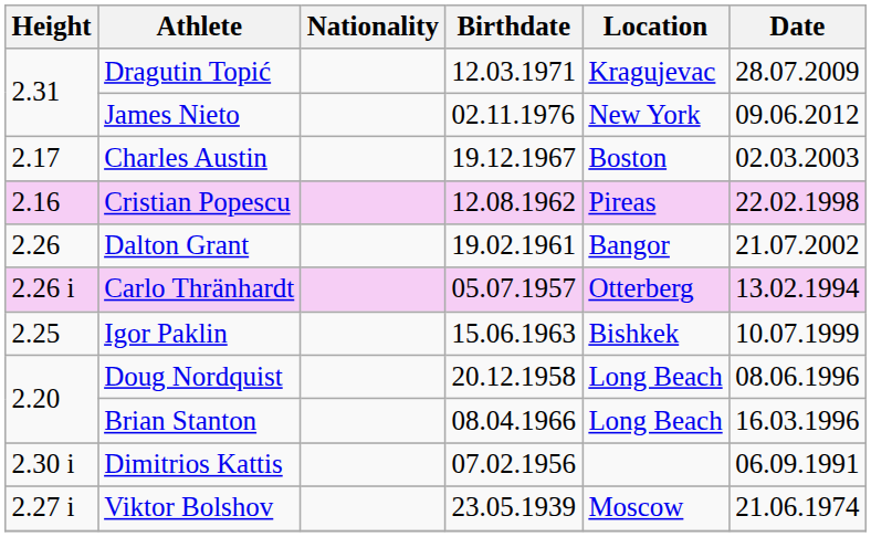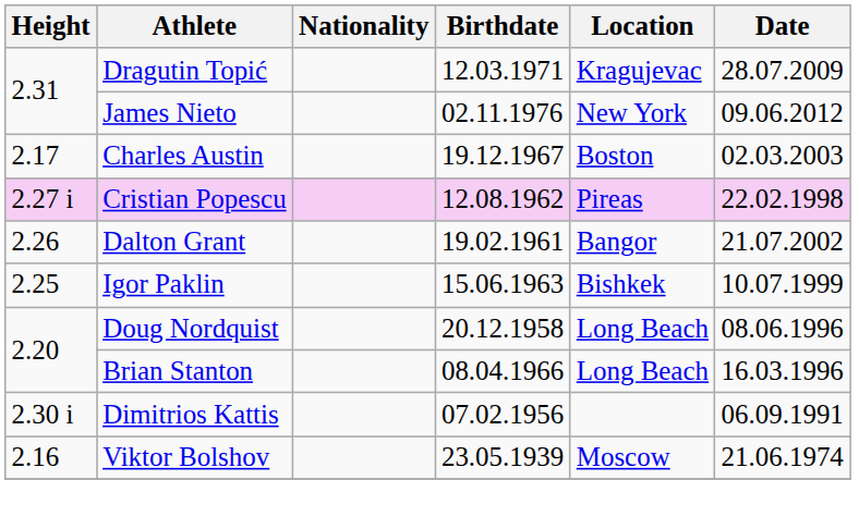 <table class="wikitable">
 <tr>
 <th>Height</th>
 <th>Athlete</th>
 <th>Nationality</th>
 <th>Birthdate</th>
 <th>Location</th>
 <th>Date</th>
 </tr>
 <tr>
 <td rowspan=2>2.31</td>
 <td><a href='#'>Dragutin Topić</a></td>
 <td></td>
 <td>12.03.1971</td>
 <td><a href='#'>Kragujevac</a></td>
 <td>28.07.2009</td>
 </tr>
 <tr>
 <td><a href='#'>James Nieto</a></td>
 <td></td>
 <td>02.11.1976</td>
 <td><a href='#'>New York</a></td>
 <td>09.06.2012</td>
 </tr>
 <tr>
 <td>2.17</td>
 <td><a href='#'>Charles Austin</a></td>
 <td></td>
 <td>19.12.1967</td>
 <td><a href='#'>Boston</a></td>
 <td>02.03.2003</td>
 </tr>
 <tr bgcolor=#f6CEF5>
-<td>2.16</td>
+<td>2.27 i</td>
 <td><a href='#'>Cristian Popescu</a></td>
 <td></td>
 <td>12.08.1962</td>
 <td><a href='#'>Pireas</a></td>
 <td>22.02.1998</td>
 </tr>
 <tr>
 <td>2.26</td>
 <td><a href='#'>Dalton Grant</a></td>
 <td></td>
 <td>19.02.1961</td>
 <td><a href='#'>Bangor</a></td>
 <td>21.07.2002</td>
-</tr>
-<tr bgcolor=#f6CEF5>
-<td>2.26 i</td>
-<td><a href='#'>Carlo Thränhardt</a></td>
-<td></td>
-<td>05.07.1957</td>
-<td><a href='#'>Otterberg</a></td>
-<td>13.02.1994</td>
 </tr>
 <tr>
 <td>2.25</td>
 <td><a href='#'>Igor Paklin</a></td>
 <td></td>
 <td>15.06.1963</td>
 <td><a href='#'>Bishkek</a></td>
 <td>10.07.1999</td>
 </tr>
 <tr>
 <td rowspan=2>2.20</td>
 <td><a href='#'>Doug Nordquist</a></td>
 <td></td>
 <td>20.12.1958</td>
 <td><a href='#'>Long Beach</a></td>
 <td>08.06.1996</td>
 </tr>
 <tr>
 <td><a href='#'>Brian Stanton</a></td>
 <td></td>
 <td>08.04.1966</td>
 <td><a href='#'>Long Beach</a></td>
 <td>16.03.1996</td>
 </tr>
 <tr>
 <td>2.30 i</td>
 <td><a href='#'>Dimitrios Kattis</a></td>
 <td></td>
 <td>07.02.1956</td>
 <td></td>
 <td>06.09.1991</td>
 </tr>
 <tr>
-<td>2.27 i</td>
+<td>2.16</td>
 <td><a href='#'>Viktor Bolshov</a></td>
 <td></td>
 <td>23.05.1939</td>
 <td><a href='#'>Moscow</a></td>
 <td>21.06.1974</td>
 </tr>
 <tr>
 </tr>
 </table>
